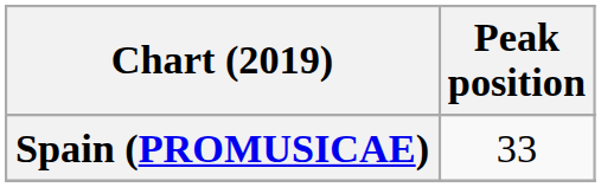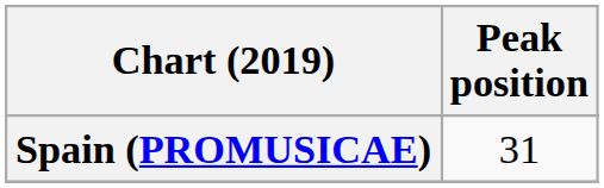 <table class="wikitable sortable plainrowheaders" style="text-align:center">
 <tr>
 <th scope="col">Chart (2019)</th>
 <th scope="col">Peak<br>position</th>
 </tr>
 <tr>
 </tr>
 <tr>
 <th scope="row">Spain (<a href='#'>PROMUSICAE</a>)</th>
-<td>33</td>
+<td>31</td>
 </tr>
 <tr>
 </tr>
 <tr>
 </tr>
 <tr>
 </tr>
 </table>
